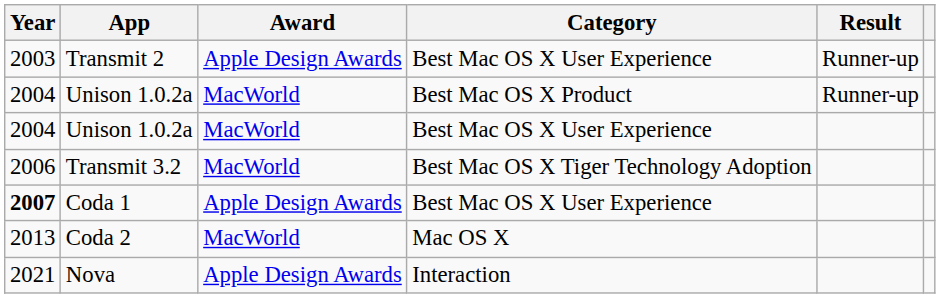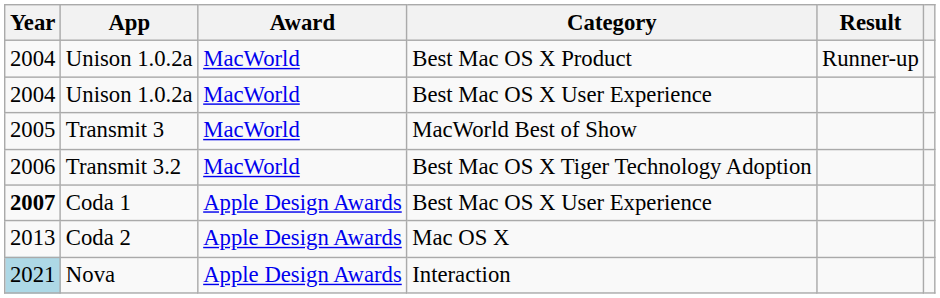 <table class="wikitable">
 <tr>
 <th>Year</th>
 <th>App</th>
 <th>Award</th>
 <th>Category</th>
 <th>Result</th>
 <th></th>
-</tr>
-<tr>
-<td>2003</td>
-<td>Transmit 2</td>
-<td><a href='#'>Apple Design Awards</a></td>
-<td>Best Mac OS X User Experience</td>
-<td>Runner-up</td>
-<td></td>
 </tr>
 <tr>
 <td>2004</td>
 <td>Unison 1.0.2a</td>
 <td><a href='#'>MacWorld</a></td>
 <td>Best Mac OS X Product</td>
 <td>Runner-up</td>
 <td></td>
 </tr>
 <tr>
 <td>2004</td>
 <td>Unison 1.0.2a</td>
 <td><a href='#'>MacWorld</a></td>
 <td>Best Mac OS X User Experience</td>
+<td></td>
+<td></td>
+</tr>
+<tr>
+<td>2005</td>
+<td>Transmit 3</td>
+<td><a href='#'>MacWorld</a></td>
+<td>MacWorld Best of Show</td>
 <td></td>
 <td></td>
 </tr>
 <tr>
 <td>2006</td>
 <td>Transmit 3.2</td>
 <td><a href='#'>MacWorld</a></td>
 <td>Best Mac OS X Tiger Technology Adoption</td>
 <td></td>
 <td></td>
 </tr>
 <tr>
 <td><strong>2007</strong></td>
 <td>Coda 1</td>
 <td><a href='#'>Apple Design Awards</a></td>
 <td>Best Mac OS X User Experience</td>
 <td></td>
 <td></td>
 </tr>
 <tr>
 <td>2013</td>
 <td>Coda 2</td>
-<td><a href='#'>MacWorld</a></td>
+<td><a href='#'>Apple Design Awards</a></td>
 <td>Mac OS X</td>
 <td></td>
 <td></td>
 </tr>
 <tr>
-<td>2021</td>
+<td style="background: lightblue;">2021</td>
 <td>Nova</td>
 <td><a href='#'>Apple Design Awards</a></td>
 <td>Interaction</td>
 <td></td>
 <td></td>
 </tr>
 </table>
